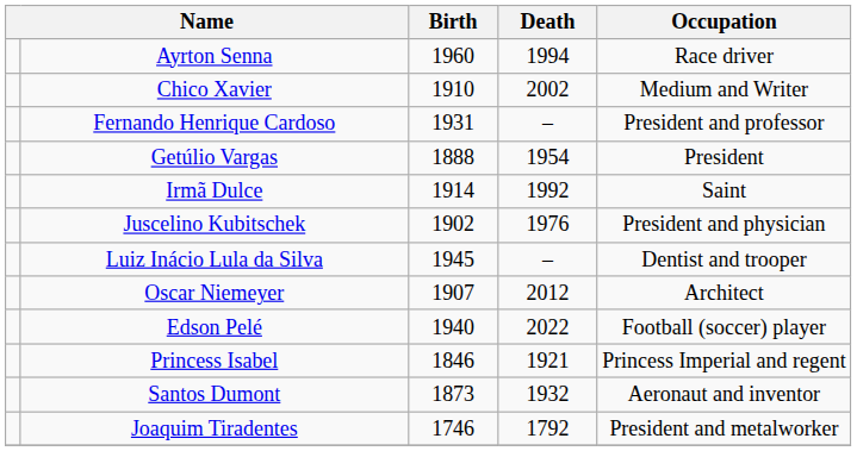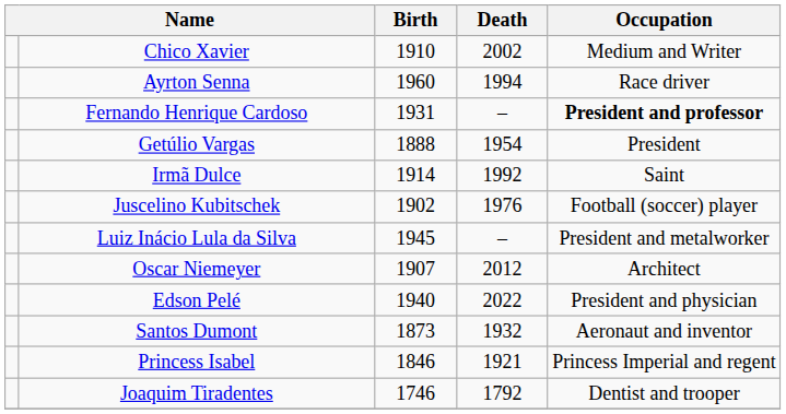 <table class="wikitable sortable" style="text-align:center;">
 <tr>
 <th colspan=2>Name</th>
 <th>Birth</th>
 <th>Death</th>
 <th width=30%>Occupation</th>
+</tr>
+<tr>
+<td></td>
+<td><a href='#'>Chico Xavier</a></td>
+<td>1910</td>
+<td>2002</td>
+<td>Medium and Writer</td>
 </tr>
 <tr>
 <td></td>
 <td><a href='#'>Ayrton Senna</a></td>
 <td>1960</td>
 <td>1994</td>
 <td>Race driver</td>
 </tr>
 <tr>
 <td></td>
-<td><a href='#'>Chico Xavier</a></td>
-<td>1910</td>
-<td>2002</td>
-<td>Medium and Writer</td>
-</tr>
-<tr>
-<td></td>
 <td><a href='#'>Fernando Henrique Cardoso</a></td>
 <td>1931</td>
 <td>–</td>
-<td>President and professor</td>
+<td><strong>President and professor</strong></td>
 </tr>
 <tr>
 <td></td>
 <td><a href='#'>Getúlio Vargas</a></td>
 <td>1888</td>
 <td>1954</td>
 <td>President</td>
 </tr>
 <tr>
 <td></td>
 <td><a href='#'>Irmã Dulce</a></td>
 <td>1914</td>
 <td>1992</td>
 <td>Saint</td>
 </tr>
 <tr>
 <td></td>
 <td><a href='#'>Juscelino Kubitschek</a></td>
 <td>1902</td>
 <td>1976</td>
-<td>President and physician</td>
+<td>Football (soccer) player</td>
 </tr>
 <tr>
 <td></td>
 <td><a href='#'>Luiz Inácio Lula da Silva</a></td>
 <td>1945</td>
 <td>–</td>
-<td>Dentist and trooper</td>
+<td>President and metalworker</td>
 </tr>
 <tr>
 <td></td>
 <td><a href='#'>Oscar Niemeyer</a></td>
 <td>1907</td>
 <td>2012</td>
 <td>Architect</td>
 </tr>
 <tr>
 <td></td>
 <td><a href='#'>Edson Pelé</a></td>
 <td>1940</td>
 <td>2022</td>
-<td>Football (soccer) player</td>
+<td>President and physician</td>
+</tr>
+<tr>
+<td></td>
+<td><a href='#'>Santos Dumont</a></td>
+<td>1873</td>
+<td>1932</td>
+<td>Aeronaut and inventor</td>
 </tr>
 <tr>
 <td></td>
 <td><a href='#'>Princess Isabel</a></td>
 <td>1846</td>
 <td>1921</td>
 <td>Princess Imperial and regent</td>
 </tr>
 <tr>
 <td></td>
-<td><a href='#'>Santos Dumont</a></td>
-<td>1873</td>
-<td>1932</td>
-<td>Aeronaut and inventor</td>
-</tr>
-<tr>
-<td></td>
 <td><a href='#'>Joaquim Tiradentes</a></td>
 <td>1746</td>
 <td>1792</td>
-<td>President and metalworker</td>
+<td>Dentist and trooper</td>
 </tr>
 <tr>
 </tr>
 </table>
